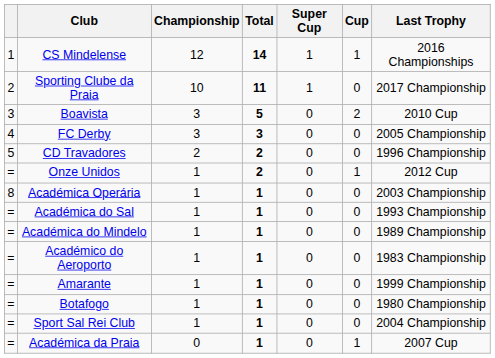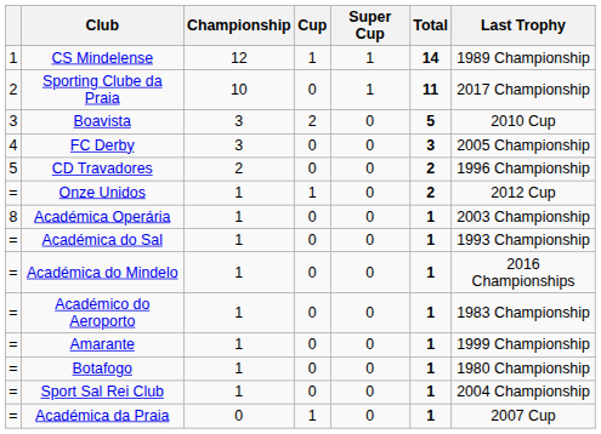 <table class="wikitable sortable" width=50%>
 <tr>
 <th></th>
 <th>Club</th>
 <th>Championship</th>
+<th>Cup</th>
+<th>Super Cup</th>
 <th>Total</th>
-<th>Super Cup</th>
-<th>Cup</th>
 <th>Last Trophy</th>
 </tr>
 <tr align=center>
 <td>1</td>
 <td><a href='#'>CS Mindelense</a></td>
 <td>12</td>
-<td><strong>14</strong></td>
 <td>1</td>
 <td>1</td>
-<td>2016 Championships</td>
+<td><strong>14</strong></td>
+<td>1989 Championship</td>
 </tr>
 <tr align=center>
 <td>2</td>
 <td><a href='#'>Sporting Clube da Praia</a></td>
 <td>10</td>
+<td>0</td>
+<td>1</td>
 <td><strong>11</strong></td>
-<td>1</td>
-<td>0</td>
 <td>2017 Championship</td>
 </tr>
 <tr align=center>
 <td>3</td>
 <td><a href='#'>Boavista</a></td>
 <td>3</td>
+<td>2</td>
+<td>0</td>
 <td><strong>5</strong></td>
-<td>0</td>
-<td>2</td>
 <td>2010 Cup</td>
 </tr>
 <tr align=center>
 <td>4</td>
 <td><a href='#'>FC Derby</a></td>
 <td>3</td>
-<td><strong>3</strong></td>
 <td>0</td>
 <td>0</td>
+<td><strong>3</strong></td>
 <td>2005 Championship</td>
 </tr>
 <tr align=center>
 <td>5</td>
 <td><a href='#'>CD Travadores</a></td>
 <td>2</td>
-<td><strong>2</strong></td>
 <td>0</td>
 <td>0</td>
+<td><strong>2</strong></td>
 <td>1996 Championship</td>
 </tr>
 <tr align=center>
 <td>=</td>
 <td><a href='#'>Onze Unidos</a></td>
 <td>1</td>
+<td>1</td>
+<td>0</td>
 <td><strong>2</strong></td>
-<td>0</td>
-<td>1</td>
 <td>2012 Cup</td>
 </tr>
 <tr align=center>
 <td>8</td>
 <td><a href='#'>Académica Operária</a></td>
 <td>1</td>
-<td><strong>1</strong></td>
 <td>0</td>
 <td>0</td>
+<td><strong>1</strong></td>
 <td>2003 Championship</td>
 </tr>
 <tr align=center>
 <td>=</td>
 <td><a href='#'>Académica do Sal</a></td>
 <td>1</td>
-<td><strong>1</strong></td>
 <td>0</td>
 <td>0</td>
+<td><strong>1</strong></td>
 <td>1993 Championship</td>
 </tr>
 <tr align=center>
 <td>=</td>
 <td><a href='#'>Académica do Mindelo</a></td>
 <td>1</td>
-<td><strong>1</strong></td>
 <td>0</td>
 <td>0</td>
-<td>1989 Championship</td>
+<td><strong>1</strong></td>
+<td>2016 Championships</td>
 </tr>
 <tr align=center>
 <td>=</td>
 <td><a href='#'>Académico do Aeroporto</a></td>
 <td>1</td>
-<td><strong>1</strong></td>
 <td>0</td>
 <td>0</td>
+<td><strong>1</strong></td>
 <td>1983 Championship</td>
 </tr>
 <tr align=center>
 <td>=</td>
 <td><a href='#'>Amarante</a></td>
 <td>1</td>
-<td><strong>1</strong></td>
 <td>0</td>
 <td>0</td>
+<td><strong>1</strong></td>
 <td>1999 Championship</td>
 </tr>
 <tr align=center>
 <td>=</td>
 <td><a href='#'>Botafogo</a></td>
 <td>1</td>
-<td><strong>1</strong></td>
 <td>0</td>
 <td>0</td>
+<td><strong>1</strong></td>
 <td>1980 Championship</td>
 </tr>
 <tr align=center>
 <td>=</td>
 <td><a href='#'>Sport Sal Rei Club</a></td>
 <td>1</td>
-<td><strong>1</strong></td>
 <td>0</td>
 <td>0</td>
+<td><strong>1</strong></td>
 <td>2004 Championship</td>
 </tr>
 <tr align=center>
 <td>=</td>
 <td><a href='#'>Académica da Praia</a></td>
 <td>0</td>
+<td>1</td>
+<td>0</td>
 <td><strong>1</strong></td>
-<td>0</td>
-<td>1</td>
 <td>2007 Cup</td>
 </tr>
 </table>
